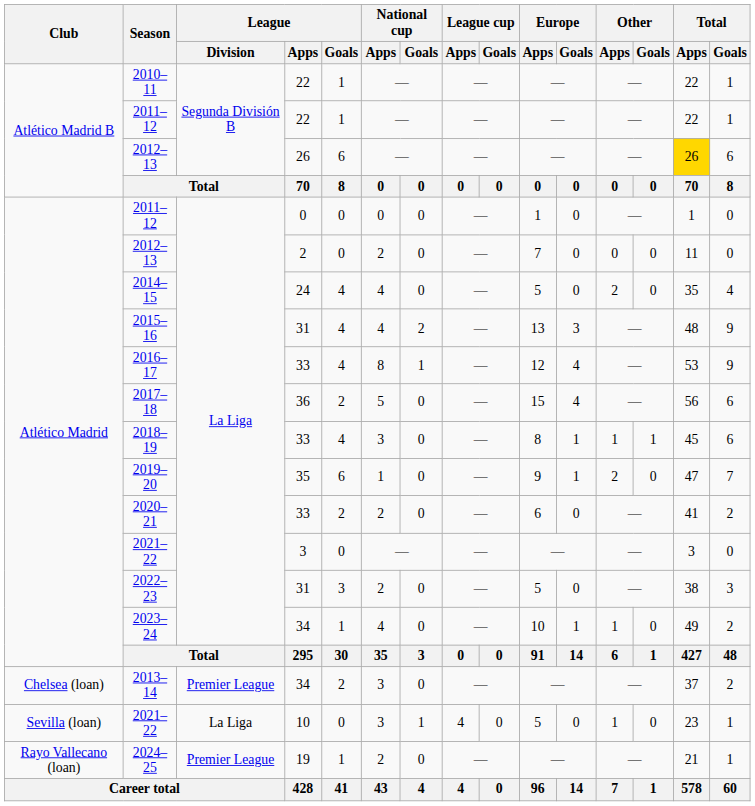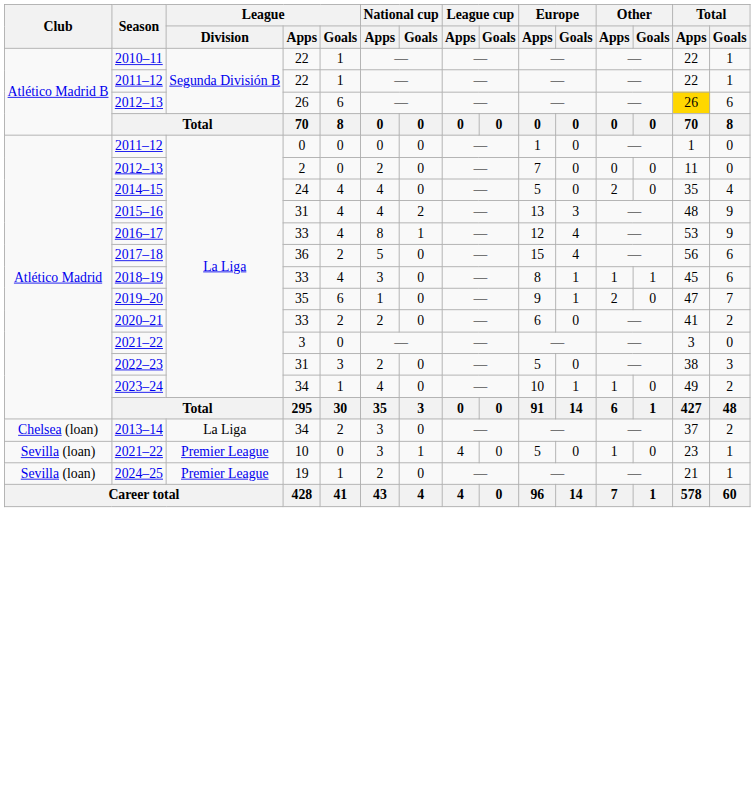 <table class="wikitable" style="text-align:center">
 <tr>
 <th rowspan="2">Club</th>
 <th rowspan="2">Season</th>
 <th colspan="3">League</th>
 <th colspan="2">National cup</th>
 <th colspan="2">League cup</th>
 <th colspan="2">Europe</th>
 <th colspan="2">Other</th>
 <th colspan="2">Total</th>
 </tr>
 <tr>
 <th>Division</th>
 <th>Apps</th>
 <th>Goals</th>
 <th>Apps</th>
 <th>Goals</th>
 <th>Apps</th>
 <th>Goals</th>
 <th>Apps</th>
 <th>Goals</th>
 <th>Apps</th>
 <th>Goals</th>
 <th>Apps</th>
 <th>Goals</th>
 </tr>
 <tr>
 <td rowspan="4"><a href='#'>Atlético Madrid B</a></td>
 <td><a href='#'>2010–11</a></td>
 <td rowspan="3"><a href='#'>Segunda División B</a></td>
 <td>22</td>
 <td>1</td>
 <td colspan="2">—</td>
 <td colspan="2">—</td>
 <td colspan="2">—</td>
 <td colspan="2">—</td>
 <td>22</td>
 <td>1</td>
 </tr>
 <tr>
 <td><a href='#'>2011–12</a></td>
 <td>22</td>
 <td>1</td>
 <td colspan="2">—</td>
 <td colspan="2">—</td>
 <td colspan="2">—</td>
 <td colspan="2">—</td>
 <td>22</td>
 <td>1</td>
 </tr>
 <tr>
 <td><a href='#'>2012–13</a></td>
 <td>26</td>
 <td>6</td>
 <td colspan="2">—</td>
 <td colspan="2">—</td>
 <td colspan="2">—</td>
 <td colspan="2">—</td>
 <td style="background: gold;">26</td>
 <td>6</td>
 </tr>
 <tr>
 <th colspan="2">Total</th>
 <th>70</th>
 <th>8</th>
 <th>0</th>
 <th>0</th>
 <th>0</th>
 <th>0</th>
 <th>0</th>
 <th>0</th>
 <th>0</th>
 <th>0</th>
 <th>70</th>
 <th>8</th>
 </tr>
 <tr>
 <td rowspan="13"><a href='#'>Atlético Madrid</a></td>
 <td><a href='#'>2011–12</a></td>
 <td rowspan="12"><a href='#'>La Liga</a></td>
 <td>0</td>
 <td>0</td>
 <td>0</td>
 <td>0</td>
 <td colspan="2">—</td>
 <td>1</td>
 <td>0</td>
 <td colspan="2">—</td>
 <td>1</td>
 <td>0</td>
 </tr>
 <tr>
 <td><a href='#'>2012–13</a></td>
 <td>2</td>
 <td>0</td>
 <td>2</td>
 <td>0</td>
 <td colspan="2">—</td>
 <td>7</td>
 <td>0</td>
 <td>0</td>
 <td>0</td>
 <td>11</td>
 <td>0</td>
 </tr>
 <tr>
 <td><a href='#'>2014–15</a></td>
 <td>24</td>
 <td>4</td>
 <td>4</td>
 <td>0</td>
 <td colspan="2">—</td>
 <td>5</td>
 <td>0</td>
 <td>2</td>
 <td>0</td>
 <td>35</td>
 <td>4</td>
 </tr>
 <tr>
 <td><a href='#'>2015–16</a></td>
 <td>31</td>
 <td>4</td>
 <td>4</td>
 <td>2</td>
 <td colspan="2">—</td>
 <td>13</td>
 <td>3</td>
 <td colspan="2">—</td>
 <td>48</td>
 <td>9</td>
 </tr>
 <tr>
 <td><a href='#'>2016–17</a></td>
 <td>33</td>
 <td>4</td>
 <td>8</td>
 <td>1</td>
 <td colspan="2">—</td>
 <td>12</td>
 <td>4</td>
 <td colspan="2">—</td>
 <td>53</td>
 <td>9</td>
 </tr>
 <tr>
 <td><a href='#'>2017–18</a></td>
 <td>36</td>
 <td>2</td>
 <td>5</td>
 <td>0</td>
 <td colspan="2">—</td>
 <td>15</td>
 <td>4</td>
 <td colspan="2">—</td>
 <td>56</td>
 <td>6</td>
 </tr>
 <tr>
 <td><a href='#'>2018–19</a></td>
 <td>33</td>
 <td>4</td>
 <td>3</td>
 <td>0</td>
 <td colspan="2">—</td>
 <td>8</td>
 <td>1</td>
 <td>1</td>
 <td>1</td>
 <td>45</td>
 <td>6</td>
 </tr>
 <tr>
 <td><a href='#'>2019–20</a></td>
 <td>35</td>
 <td>6</td>
 <td>1</td>
 <td>0</td>
 <td colspan="2">—</td>
 <td>9</td>
 <td>1</td>
 <td>2</td>
 <td>0</td>
 <td>47</td>
 <td>7</td>
 </tr>
 <tr>
 <td><a href='#'>2020–21</a></td>
 <td>33</td>
 <td>2</td>
 <td>2</td>
 <td>0</td>
 <td colspan="2">—</td>
 <td>6</td>
 <td>0</td>
 <td colspan="2">—</td>
 <td>41</td>
 <td>2</td>
 </tr>
 <tr>
 <td><a href='#'>2021–22</a></td>
 <td>3</td>
 <td>0</td>
 <td colspan="2">—</td>
 <td colspan="2">—</td>
 <td colspan="2">—</td>
 <td colspan="2">—</td>
 <td>3</td>
 <td>0</td>
 </tr>
 <tr>
 <td><a href='#'>2022–23</a></td>
 <td>31</td>
 <td>3</td>
 <td>2</td>
 <td>0</td>
 <td colspan="2">—</td>
 <td>5</td>
 <td>0</td>
 <td colspan="2">—</td>
 <td>38</td>
 <td>3</td>
 </tr>
 <tr>
 <td><a href='#'>2023–24</a></td>
 <td>34</td>
 <td>1</td>
 <td>4</td>
 <td>0</td>
 <td colspan="2">—</td>
 <td>10</td>
 <td>1</td>
 <td>1</td>
 <td>0</td>
 <td>49</td>
 <td>2</td>
 </tr>
 <tr>
 <th colspan="2">Total</th>
 <th>295</th>
 <th>30</th>
 <th>35</th>
 <th>3</th>
 <th>0</th>
 <th>0</th>
 <th>91</th>
 <th>14</th>
 <th>6</th>
 <th>1</th>
 <th>427</th>
 <th>48</th>
 </tr>
 <tr>
 <td><a href='#'>Chelsea</a> (loan)</td>
 <td><a href='#'>2013–14</a></td>
-<td><a href='#'>Premier League</a></td>
+<td>La Liga</td>
 <td>34</td>
 <td>2</td>
 <td>3</td>
 <td>0</td>
 <td colspan="2">—</td>
 <td colspan="2">—</td>
 <td colspan="2">—</td>
 <td>37</td>
 <td>2</td>
 </tr>
 <tr>
 <td><a href='#'>Sevilla</a> (loan)</td>
 <td><a href='#'>2021–22</a></td>
-<td>La Liga</td>
+<td><a href='#'>Premier League</a></td>
 <td>10</td>
 <td>0</td>
 <td>3</td>
 <td>1</td>
 <td>4</td>
 <td>0</td>
 <td>5</td>
 <td>0</td>
 <td>1</td>
 <td>0</td>
 <td>23</td>
 <td>1</td>
 </tr>
 <tr>
-<td><a href='#'>Rayo Vallecano</a> (loan)</td>
+<td><a href='#'>Sevilla</a> (loan)</td>
 <td><a href='#'>2024–25</a></td>
 <td><a href='#'>Premier League</a></td>
 <td>19</td>
 <td>1</td>
 <td>2</td>
 <td>0</td>
 <td colspan="2">—</td>
 <td colspan="2">—</td>
 <td colspan="2">—</td>
 <td>21</td>
 <td>1</td>
 </tr>
 <tr>
 <th colspan="3">Career total</th>
 <th>428</th>
 <th>41</th>
 <th>43</th>
 <th>4</th>
 <th>4</th>
 <th>0</th>
 <th>96</th>
 <th>14</th>
 <th>7</th>
 <th>1</th>
 <th>578</th>
 <th>60</th>
 </tr>
 </table>
